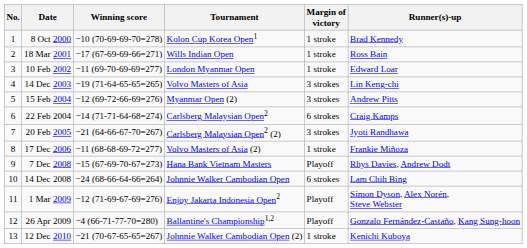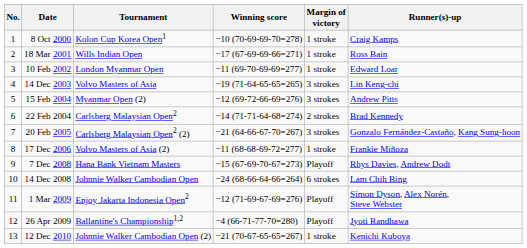 <table class="wikitable" style="font-size:95%;">
 <tr>
 <th>No.</th>
 <th>Date</th>
+<th>Tournament</th>
 <th>Winning score</th>
-<th>Tournament</th>
 <th>Margin of<br>victory</th>
 <th>Runner(s)-up</th>
 </tr>
 <tr>
 <td align=center>1</td>
 <td align=right>8 Oct <a href='#'>2000</a></td>
+<td><a href='#'>Kolon Cup Korea Open</a><sup>1</sup></td>
 <td>−10 (70-69-69-70=278)</td>
-<td><a href='#'>Kolon Cup Korea Open</a><sup>1</sup></td>
 <td>1 stroke</td>
-<td> <a href='#'>Brad Kennedy</a></td>
+<td> <a href='#'>Craig Kamps</a></td>
 </tr>
 <tr>
 <td align=center>2</td>
 <td align=right>18 Mar <a href='#'>2001</a></td>
+<td><a href='#'>Wills Indian Open</a></td>
 <td>−17 (67-69-69-66=271)</td>
-<td><a href='#'>Wills Indian Open</a></td>
 <td>1 stroke</td>
 <td> <a href='#'>Ross Bain</a></td>
 </tr>
 <tr>
 <td align=center>3</td>
 <td align=right>10 Feb <a href='#'>2002</a></td>
+<td><a href='#'>London Myanmar Open</a></td>
 <td>−11 (69-70-69-69=277)</td>
-<td><a href='#'>London Myanmar Open</a></td>
 <td>1 stroke</td>
 <td> <a href='#'>Edward Loar</a></td>
 </tr>
 <tr>
 <td align=center>4</td>
 <td align=right>14 Dec <a href='#'>2003</a></td>
+<td><a href='#'>Volvo Masters of Asia</a></td>
 <td>−19 (71-64-65-65=265)</td>
-<td><a href='#'>Volvo Masters of Asia</a></td>
 <td>3 strokes</td>
 <td> <a href='#'>Lin Keng-chi</a></td>
 </tr>
 <tr>
 <td align=center>5</td>
 <td align=right>15 Feb <a href='#'>2004</a></td>
+<td><a href='#'>Myanmar Open</a> (2)</td>
 <td>−12 (69-72-66-69=276)</td>
-<td><a href='#'>Myanmar Open</a> (2)</td>
 <td>3 strokes</td>
 <td> <a href='#'>Andrew Pitts</a></td>
 </tr>
 <tr>
 <td align=center>6</td>
 <td align=right>22 Feb 2004</td>
+<td><a href='#'>Carlsberg Malaysian Open</a><sup>2</sup></td>
 <td>−14 (71-71-64-68=274)</td>
-<td><a href='#'>Carlsberg Malaysian Open</a><sup>2</sup></td>
-<td>6 strokes</td>
-<td> <a href='#'>Craig Kamps</a></td>
+<td>2 strokes</td>
+<td> <a href='#'>Brad Kennedy</a></td>
 </tr>
 <tr>
 <td align=center>7</td>
 <td align=right>20 Feb <a href='#'>2005</a></td>
+<td><a href='#'>Carlsberg Malaysian Open</a><sup>2</sup> (2)</td>
 <td>−21 (64-66-67-70=267)</td>
-<td><a href='#'>Carlsberg Malaysian Open</a><sup>2</sup> (2)</td>
 <td>3 strokes</td>
-<td> <a href='#'>Jyoti Randhawa</a></td>
+<td> <a href='#'>Gonzalo Fernández-Castaño</a>,  <a href='#'>Kang Sung-hoon</a></td>
 </tr>
 <tr>
 <td align=center>8</td>
 <td align=right>17 Dec <a href='#'>2006</a></td>
+<td><a href='#'>Volvo Masters of Asia</a> (2)</td>
 <td>−11 (68-68-69-72=277)</td>
-<td><a href='#'>Volvo Masters of Asia</a> (2)</td>
 <td>1 stroke</td>
 <td> <a href='#'>Frankie Miñoza</a></td>
 </tr>
 <tr>
 <td align=center>9</td>
 <td align=right>7 Dec <a href='#'>2008</a></td>
+<td><a href='#'>Hana Bank Vietnam Masters</a></td>
 <td>−15 (67-69-70-67=273)</td>
-<td><a href='#'>Hana Bank Vietnam Masters</a></td>
 <td>Playoff</td>
 <td> <a href='#'>Rhys Davies</a>,  <a href='#'>Andrew Dodt</a></td>
 </tr>
 <tr>
 <td align=center>10</td>
 <td align=right>14 Dec 2008</td>
+<td><a href='#'>Johnnie Walker Cambodian Open</a></td>
 <td>−24 (68-66-64-66=264)</td>
-<td><a href='#'>Johnnie Walker Cambodian Open</a></td>
 <td>6 strokes</td>
 <td> <a href='#'>Lam Chih Bing</a></td>
 </tr>
 <tr>
 <td align=center>11</td>
 <td align=right>1 Mar <a href='#'>2009</a></td>
+<td><a href='#'>Enjoy Jakarta Indonesia Open</a><sup>2</sup></td>
 <td>−12 (71-69-67-69=276)</td>
-<td><a href='#'>Enjoy Jakarta Indonesia Open</a><sup>2</sup></td>
 <td>Playoff</td>
 <td> <a href='#'>Simon Dyson</a>,  <a href='#'>Alex Norén</a>,<br> <a href='#'>Steve Webster</a></td>
 </tr>
 <tr>
 <td align=center>12</td>
 <td align=right>26 Apr 2009</td>
+<td><a href='#'>Ballantine's Championship</a><sup>1,2</sup></td>
 <td>−4 (66-71-77-70=280)</td>
-<td><a href='#'>Ballantine's Championship</a><sup>1,2</sup></td>
 <td>Playoff</td>
-<td> <a href='#'>Gonzalo Fernández-Castaño</a>,  <a href='#'>Kang Sung-hoon</a></td>
+<td> <a href='#'>Jyoti Randhawa</a></td>
 </tr>
 <tr>
 <td align=center>13</td>
 <td align=right>12 Dec <a href='#'>2010</a></td>
+<td><a href='#'>Johnnie Walker Cambodian Open</a> (2)</td>
 <td>−21 (70-67-65-65=267)</td>
-<td><a href='#'>Johnnie Walker Cambodian Open</a> (2)</td>
 <td>1 stroke</td>
 <td> <a href='#'>Kenichi Kuboya</a></td>
 </tr>
 </table>
